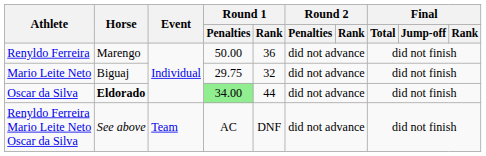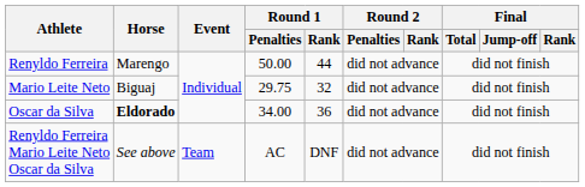 <table class="wikitable" style="font-size:90%">
 <tr>
 <th rowspan="2">Athlete</th>
 <th rowspan="2">Horse</th>
 <th rowspan="2">Event</th>
 <th colspan="2">Round 1</th>
 <th colspan="2">Round 2</th>
 <th colspan="3">Final</th>
 </tr>
 <tr style="font-size:95%">
 <th>Penalties</th>
 <th>Rank</th>
 <th>Penalties</th>
 <th>Rank</th>
 <th>Total</th>
 <th>Jump-off</th>
 <th>Rank</th>
 </tr>
 <tr align=center>
 <td align=left><a href='#'>Renyldo Ferreira</a></td>
 <td align=left>Marengo</td>
 <td align=left rowspan=3><a href='#'>Individual</a></td>
 <td>50.00</td>
-<td>36</td>
+<td>44</td>
 <td align=center colspan=2>did not advance</td>
 <td align=center colspan=3>did not finish</td>
 </tr>
 <tr align=center>
 <td align=left><a href='#'>Mario Leite Neto</a></td>
 <td align=left>Biguaj</td>
 <td>29.75</td>
 <td>32</td>
 <td align=center colspan=2>did not advance</td>
 <td align=center colspan=3>did not finish</td>
 </tr>
 <tr align=center>
 <td align=left><a href='#'>Oscar da Silva</a></td>
 <td align=left><strong>Eldorado</strong></td>
-<td style="background: lightgreen;">34.00</td>
-<td>44</td>
+<td>34.00</td>
+<td>36</td>
 <td align=center colspan=2>did not advance</td>
 <td align=center colspan=3>did not finish</td>
 </tr>
 <tr align=center>
 <td align=left><a href='#'>Renyldo Ferreira</a><br><a href='#'>Mario Leite Neto</a><br><a href='#'>Oscar da Silva</a></td>
 <td align=left><em>See above</em></td>
 <td align=left><a href='#'>Team</a></td>
 <td>AC</td>
 <td>DNF</td>
 <td align=center colspan=2>did not advance</td>
 <td align=center colspan=3>did not finish</td>
 </tr>
 </table>
